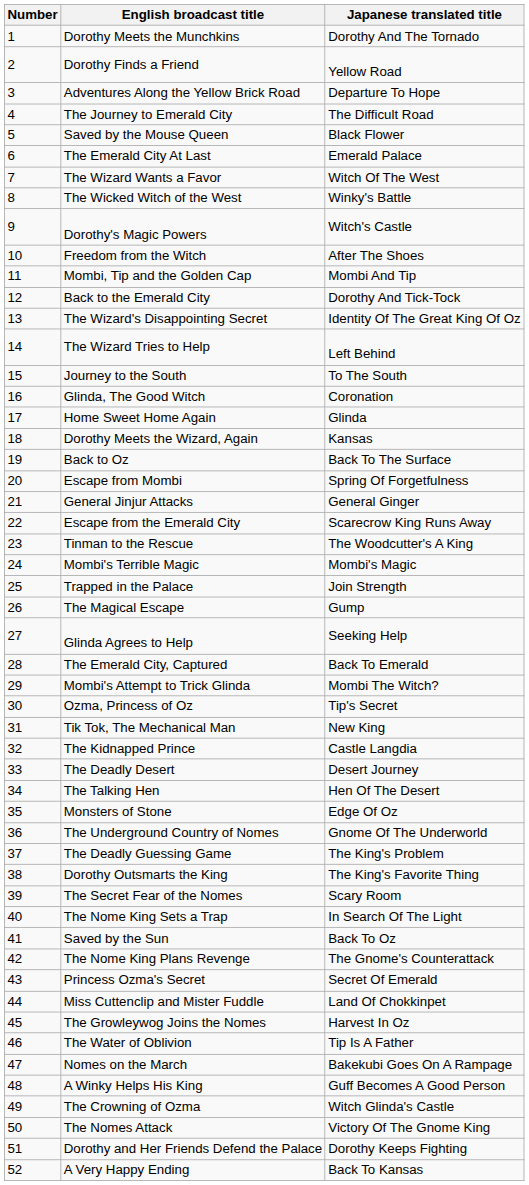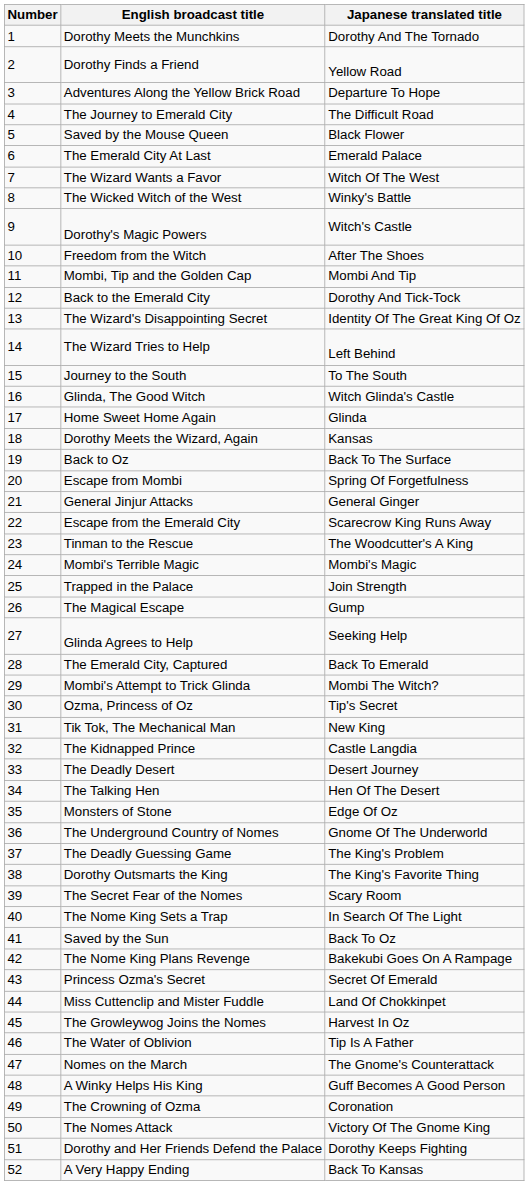 <table class="wikitable">
 <tr>
 <th>Number</th>
 <th>English broadcast title</th>
 <th>Japanese translated title</th>
 </tr>
 <tr>
 <td>1</td>
 <td>Dorothy Meets the Munchkins</td>
 <td>Dorothy And The Tornado</td>
 </tr>
 <tr>
 <td>2</td>
 <td>Dorothy Finds a Friend</td>
 <td><br>Yellow Road</td>
 </tr>
 <tr>
 <td>3</td>
 <td>Adventures Along the Yellow Brick Road</td>
 <td>Departure To Hope</td>
 </tr>
 <tr>
 <td>4</td>
 <td>The Journey to Emerald City</td>
 <td>The Difficult Road</td>
 </tr>
 <tr>
 <td>5</td>
 <td>Saved by the Mouse Queen</td>
 <td>Black Flower</td>
 </tr>
 <tr>
 <td>6</td>
 <td>The Emerald City At Last</td>
 <td>Emerald Palace</td>
 </tr>
 <tr>
 <td>7</td>
 <td>The Wizard Wants a Favor</td>
 <td>Witch Of The West</td>
 </tr>
 <tr>
 <td>8</td>
 <td>The Wicked Witch of the West</td>
 <td>Winky's Battle</td>
 </tr>
 <tr>
 <td>9</td>
 <td><br>Dorothy's Magic Powers</td>
 <td>Witch's Castle</td>
 </tr>
 <tr>
 <td>10</td>
 <td>Freedom from the Witch</td>
 <td>After The Shoes</td>
 </tr>
 <tr>
 <td>11</td>
 <td>Mombi, Tip and the Golden Cap</td>
 <td>Mombi And Tip</td>
 </tr>
 <tr>
 <td>12</td>
 <td>Back to the Emerald City</td>
 <td>Dorothy And Tick-Tock</td>
 </tr>
 <tr>
 <td>13</td>
 <td>The Wizard's Disappointing Secret</td>
 <td>Identity Of The Great King Of Oz</td>
 </tr>
 <tr>
 <td>14</td>
 <td>The Wizard Tries to Help</td>
 <td><br>Left Behind</td>
 </tr>
 <tr>
 <td>15</td>
 <td>Journey to the South</td>
 <td>To The South</td>
 </tr>
 <tr>
 <td>16</td>
 <td>Glinda, The Good Witch</td>
-<td>Coronation</td>
+<td>Witch Glinda's Castle</td>
 </tr>
 <tr>
 <td>17</td>
 <td>Home Sweet Home Again</td>
 <td>Glinda</td>
 </tr>
 <tr>
 <td>18</td>
 <td>Dorothy Meets the Wizard, Again</td>
 <td>Kansas</td>
 </tr>
 <tr>
 <td>19</td>
 <td>Back to Oz</td>
 <td>Back To The Surface</td>
 </tr>
 <tr>
 <td>20</td>
 <td>Escape from Mombi</td>
 <td>Spring Of Forgetfulness</td>
 </tr>
 <tr>
 <td>21</td>
 <td>General Jinjur Attacks</td>
 <td>General Ginger</td>
 </tr>
 <tr>
 <td>22</td>
 <td>Escape from the Emerald City</td>
 <td>Scarecrow King Runs Away</td>
 </tr>
 <tr>
 <td>23</td>
 <td>Tinman to the Rescue</td>
 <td>The Woodcutter's A King</td>
 </tr>
 <tr>
 <td>24</td>
 <td>Mombi's Terrible Magic</td>
 <td>Mombi's Magic</td>
 </tr>
 <tr>
 <td>25</td>
 <td>Trapped in the Palace</td>
 <td>Join Strength</td>
 </tr>
 <tr>
 <td>26</td>
 <td>The Magical Escape</td>
 <td>Gump</td>
 </tr>
 <tr>
 <td>27</td>
 <td><br>Glinda Agrees to Help</td>
 <td>Seeking Help</td>
 </tr>
 <tr>
 <td>28</td>
 <td>The Emerald City, Captured</td>
 <td>Back To Emerald</td>
 </tr>
 <tr>
 <td>29</td>
 <td>Mombi's Attempt to Trick Glinda</td>
 <td>Mombi The Witch?</td>
 </tr>
 <tr>
 <td>30</td>
 <td>Ozma, Princess of Oz</td>
 <td>Tip's Secret</td>
 </tr>
 <tr>
 <td>31</td>
 <td>Tik Tok, The Mechanical Man</td>
 <td>New King</td>
 </tr>
 <tr>
 <td>32</td>
 <td>The Kidnapped Prince</td>
 <td>Castle Langdia</td>
 </tr>
 <tr>
 <td>33</td>
 <td>The Deadly Desert</td>
 <td>Desert Journey</td>
 </tr>
 <tr>
 <td>34</td>
 <td>The Talking Hen</td>
 <td>Hen Of The Desert</td>
 </tr>
 <tr>
 <td>35</td>
 <td>Monsters of Stone</td>
 <td>Edge Of Oz</td>
 </tr>
 <tr>
 <td>36</td>
 <td>The Underground Country of Nomes</td>
 <td>Gnome Of The Underworld</td>
 </tr>
 <tr>
 <td>37</td>
 <td>The Deadly Guessing Game</td>
 <td>The King's Problem</td>
 </tr>
 <tr>
 <td>38</td>
 <td>Dorothy Outsmarts the King</td>
 <td>The King's Favorite Thing</td>
 </tr>
 <tr>
 <td>39</td>
 <td>The Secret Fear of the Nomes</td>
 <td>Scary Room</td>
 </tr>
 <tr>
 <td>40</td>
 <td>The Nome King Sets a Trap</td>
 <td>In Search Of The Light</td>
 </tr>
 <tr>
 <td>41</td>
 <td>Saved by the Sun</td>
 <td>Back To Oz</td>
 </tr>
 <tr>
 <td>42</td>
 <td>The Nome King Plans Revenge</td>
-<td>The Gnome's Counterattack</td>
+<td>Bakekubi Goes On A Rampage</td>
 </tr>
 <tr>
 <td>43</td>
 <td>Princess Ozma's Secret</td>
 <td>Secret Of Emerald</td>
 </tr>
 <tr>
 <td>44</td>
 <td>Miss Cuttenclip and Mister Fuddle</td>
 <td>Land Of Chokkinpet</td>
 </tr>
 <tr>
 <td>45</td>
 <td>The Growleywog Joins the Nomes</td>
 <td>Harvest In Oz</td>
 </tr>
 <tr>
 <td>46</td>
 <td>The Water of Oblivion</td>
 <td>Tip Is A Father</td>
 </tr>
 <tr>
 <td>47</td>
 <td>Nomes on the March</td>
-<td>Bakekubi Goes On A Rampage</td>
+<td>The Gnome's Counterattack</td>
 </tr>
 <tr>
 <td>48</td>
 <td>A Winky Helps His King</td>
 <td>Guff Becomes A Good Person</td>
 </tr>
 <tr>
 <td>49</td>
 <td>The Crowning of Ozma</td>
-<td>Witch Glinda's Castle</td>
+<td>Coronation</td>
 </tr>
 <tr>
 <td>50</td>
 <td>The Nomes Attack</td>
 <td>Victory Of The Gnome King</td>
 </tr>
 <tr>
 <td>51</td>
 <td>Dorothy and Her Friends Defend the Palace</td>
 <td>Dorothy Keeps Fighting</td>
 </tr>
 <tr>
 <td>52</td>
 <td>A Very Happy Ending</td>
 <td>Back To Kansas</td>
 </tr>
 </table>
